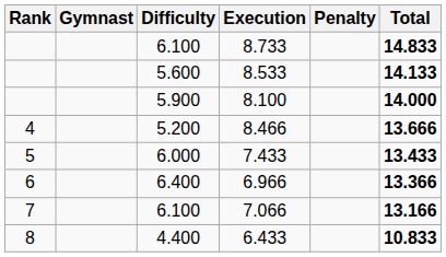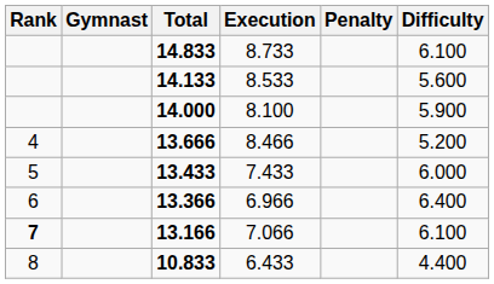 <table class="wikitable sortable" style="text-align:center">
 <tr>
 <th>Rank</th>
 <th>Gymnast</th>
-<th>Difficulty</th>
+<th>Total</th>
 <th>Execution</th>
 <th>Penalty</th>
-<th>Total</th>
+<th>Difficulty</th>
 </tr>
 <tr>
 <td></td>
 <td align=left></td>
-<td>6.100</td>
+<td><strong>14.833</strong></td>
 <td>8.733</td>
 <td></td>
-<td><strong>14.833</strong></td>
+<td>6.100</td>
 </tr>
 <tr>
 <td></td>
 <td align=left></td>
-<td>5.600</td>
+<td><strong>14.133</strong></td>
 <td>8.533</td>
 <td></td>
-<td><strong>14.133</strong></td>
+<td>5.600</td>
 </tr>
 <tr>
 <td></td>
 <td align=left></td>
-<td>5.900</td>
+<td><strong>14.000</strong></td>
 <td>8.100</td>
 <td></td>
-<td><strong>14.000</strong></td>
+<td>5.900</td>
 </tr>
 <tr>
 <td>4</td>
 <td align=left></td>
-<td>5.200</td>
+<td><strong>13.666</strong></td>
 <td>8.466</td>
 <td></td>
-<td><strong>13.666</strong></td>
+<td>5.200</td>
 </tr>
 <tr>
 <td>5</td>
 <td align=left></td>
-<td>6.000</td>
+<td><strong>13.433</strong></td>
 <td>7.433</td>
 <td></td>
-<td><strong>13.433</strong></td>
+<td>6.000</td>
 </tr>
 <tr>
 <td>6</td>
 <td align=left></td>
-<td>6.400</td>
+<td><strong>13.366</strong></td>
 <td>6.966</td>
 <td></td>
-<td><strong>13.366</strong></td>
+<td>6.400</td>
 </tr>
 <tr>
-<td>7</td>
+<td><strong>7</strong></td>
 <td align=left></td>
-<td>6.100</td>
+<td><strong>13.166</strong></td>
 <td>7.066</td>
 <td></td>
-<td><strong>13.166</strong></td>
+<td>6.100</td>
 </tr>
 <tr>
 <td>8</td>
 <td align=left></td>
-<td>4.400</td>
+<td><strong>10.833</strong></td>
 <td>6.433</td>
 <td></td>
-<td><strong>10.833</strong></td>
+<td>4.400</td>
 </tr>
 </table>
